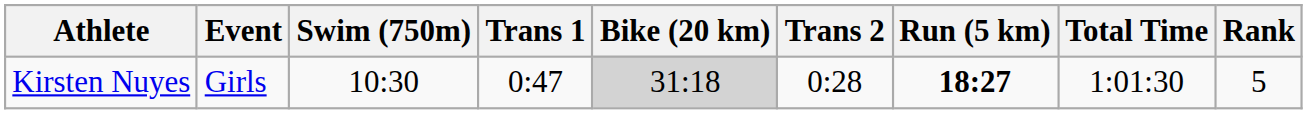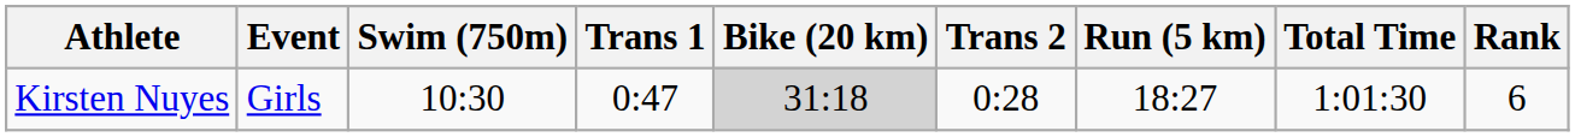 <table class="wikitable" style="font-size:90%;">
 <tr>
 <th>Athlete</th>
 <th>Event</th>
 <th>Swim (750m)</th>
 <th>Trans 1</th>
 <th>Bike (20 km)</th>
 <th>Trans 2</th>
 <th>Run (5 km)</th>
 <th>Total Time</th>
 <th>Rank</th>
 </tr>
 <tr align=center>
 <td align=left><a href='#'>Kirsten Nuyes</a></td>
 <td align=left><a href='#'>Girls</a></td>
 <td>10:30</td>
 <td>0:47</td>
 <td style="background: lightgrey;">31:18</td>
 <td>0:28</td>
-<td><strong>18:27</strong></td>
+<td>18:27</td>
 <td>1:01:30</td>
-<td>5</td>
+<td>6</td>
 </tr>
 </table>
